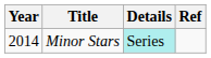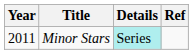 <table class="wikitable sortable static-row-numbers">
 <tr>
 <th>Year</th>
 <th>Title</th>
 <th>Details</th>
 <th>Ref</th>
 </tr>
 <tr>
-<td style="white-space: nowrap; text-align:center">2014</td>
+<td style="white-space: nowrap; text-align:center">2011</td>
 <td><em>Minor Stars</em></td>
 <td style="background: paleturquoise;">Series</td>
 <td></td>
 </tr>
 </table>
